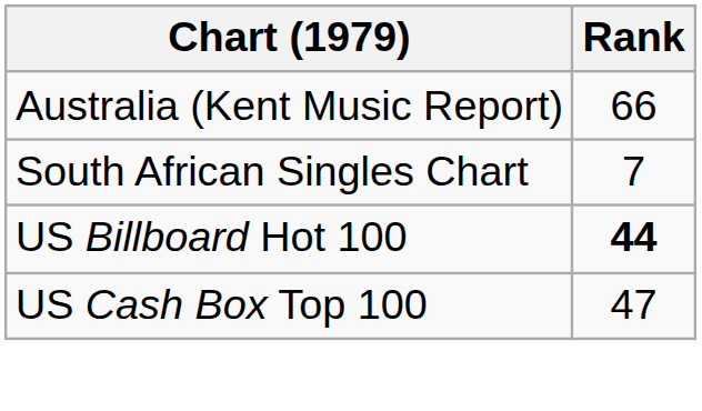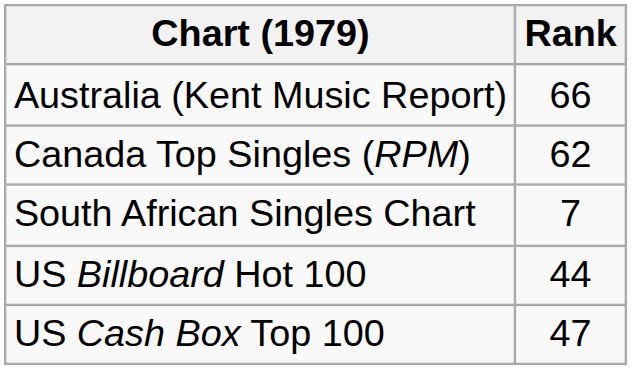 <table class="wikitable sortable">
 <tr>
 <th>Chart (1979)</th>
 <th>Rank</th>
 </tr>
 <tr>
 <td align="left">Australia (Kent Music Report)</td>
 <td style="text-align:center;">66</td>
 </tr>
 <tr>
+<td align="left">Canada Top Singles (<em>RPM</em>)</td>
+<td style="text-align:center;">62</td>
+</tr>
+<tr>
 <td align="left">South African Singles Chart</td>
 <td style="text-align:center;">7</td>
 </tr>
 <tr>
 <td align="left">US <em>Billboard</em> Hot 100</td>
-<td style="text-align:center;"><strong>44</strong></td>
+<td style="text-align:center;">44</td>
 </tr>
 <tr>
 <td align="left">US <em>Cash Box</em> Top 100</td>
 <td style="text-align:center;">47</td>
 </tr>
 </table>
